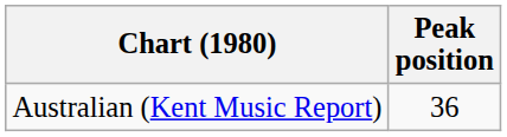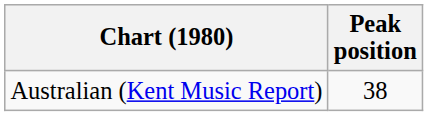 <table class="wikitable">
 <tr>
 <th>Chart (1980)</th>
 <th>Peak<br>position</th>
 </tr>
 <tr>
 <td>Australian (<a href='#'>Kent Music Report</a>)</td>
-<td align="center">36</td>
+<td align="center">38</td>
 </tr>
 </table>
